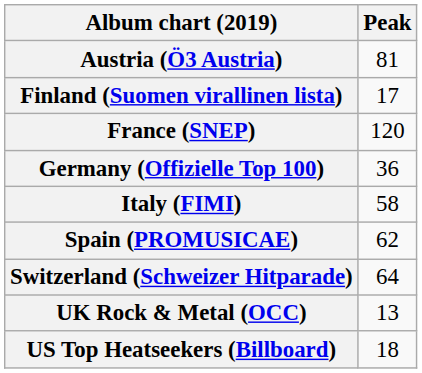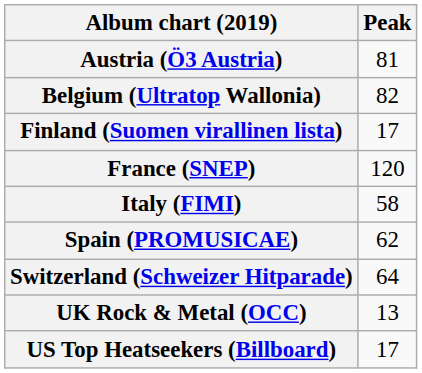 <table class="wikitable sortable plainrowheaders">
 <tr>
 <th scope="col">Album chart (2019)</th>
 <th scope="col">Peak</th>
 </tr>
 <tr>
 <th scope="row">Austria (<a href='#'>Ö3 Austria</a>)</th>
 <td style="text-align:center">81</td>
 </tr>
 <tr>
+<th scope="row">Belgium (<a href='#'>Ultratop</a> Wallonia)</th>
+<td style="text-align:center">82</td>
+</tr>
+<tr>
 <th scope="row">Finland (<a href='#'>Suomen virallinen lista</a>)</th>
 <td style="text-align:center">17</td>
 </tr>
 <tr>
 <th scope="row">France (<a href='#'>SNEP</a>)</th>
 <td style="text-align:center">120</td>
-</tr>
-<tr>
-<th scope="row">Germany (<a href='#'>Offizielle Top 100</a>)</th>
-<td style="text-align:center">36</td>
 </tr>
 <tr>
 <th scope="row">Italy (<a href='#'>FIMI</a>)</th>
 <td style="text-align:center">58</td>
 </tr>
 <tr>
 <th scope="row">Spain (<a href='#'>PROMUSICAE</a>)</th>
 <td style="text-align:center">62</td>
 </tr>
 <tr>
 <th scope="row">Switzerland (<a href='#'>Schweizer Hitparade</a>)</th>
 <td style="text-align:center">64</td>
 </tr>
 <tr>
 <th scope="row">UK Rock & Metal (<a href='#'>OCC</a>)</th>
 <td style="text-align:center">13</td>
 </tr>
 <tr>
 <th scope="row">US Top Heatseekers (<a href='#'>Billboard</a>)</th>
-<td style="text-align:center">18</td>
+<td style="text-align:center">17</td>
 </tr>
 </table>
